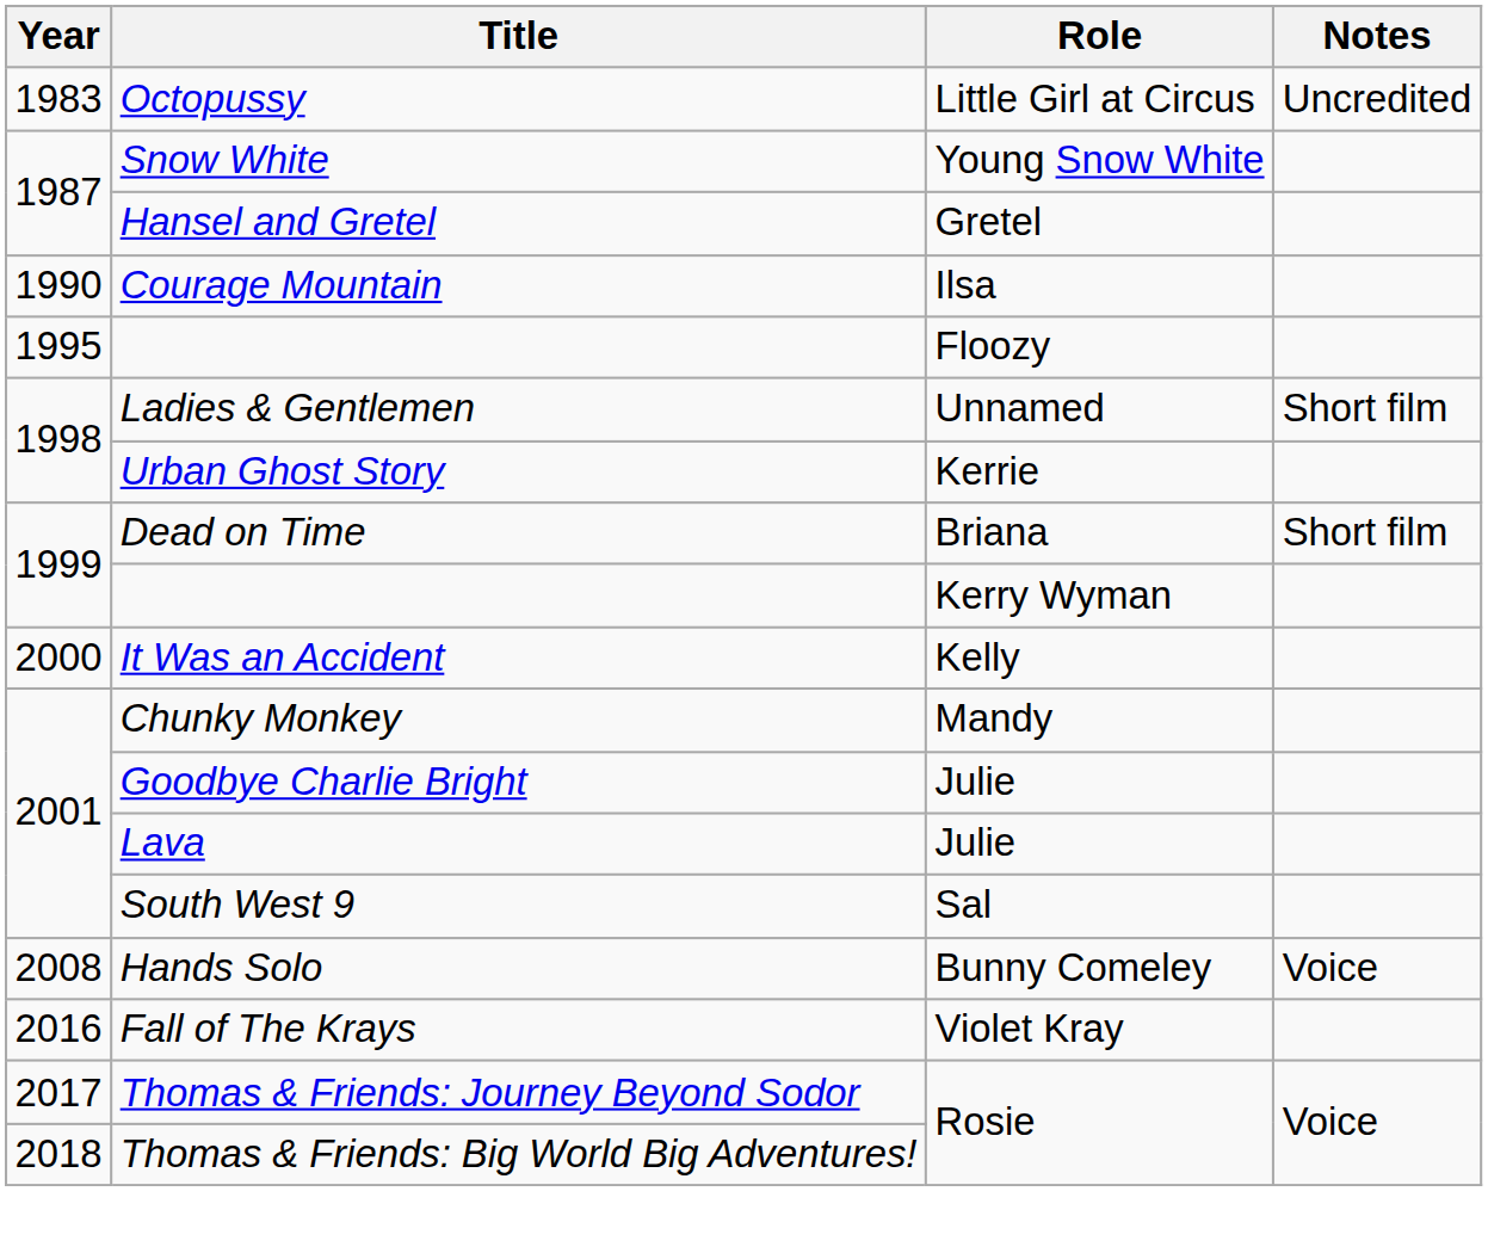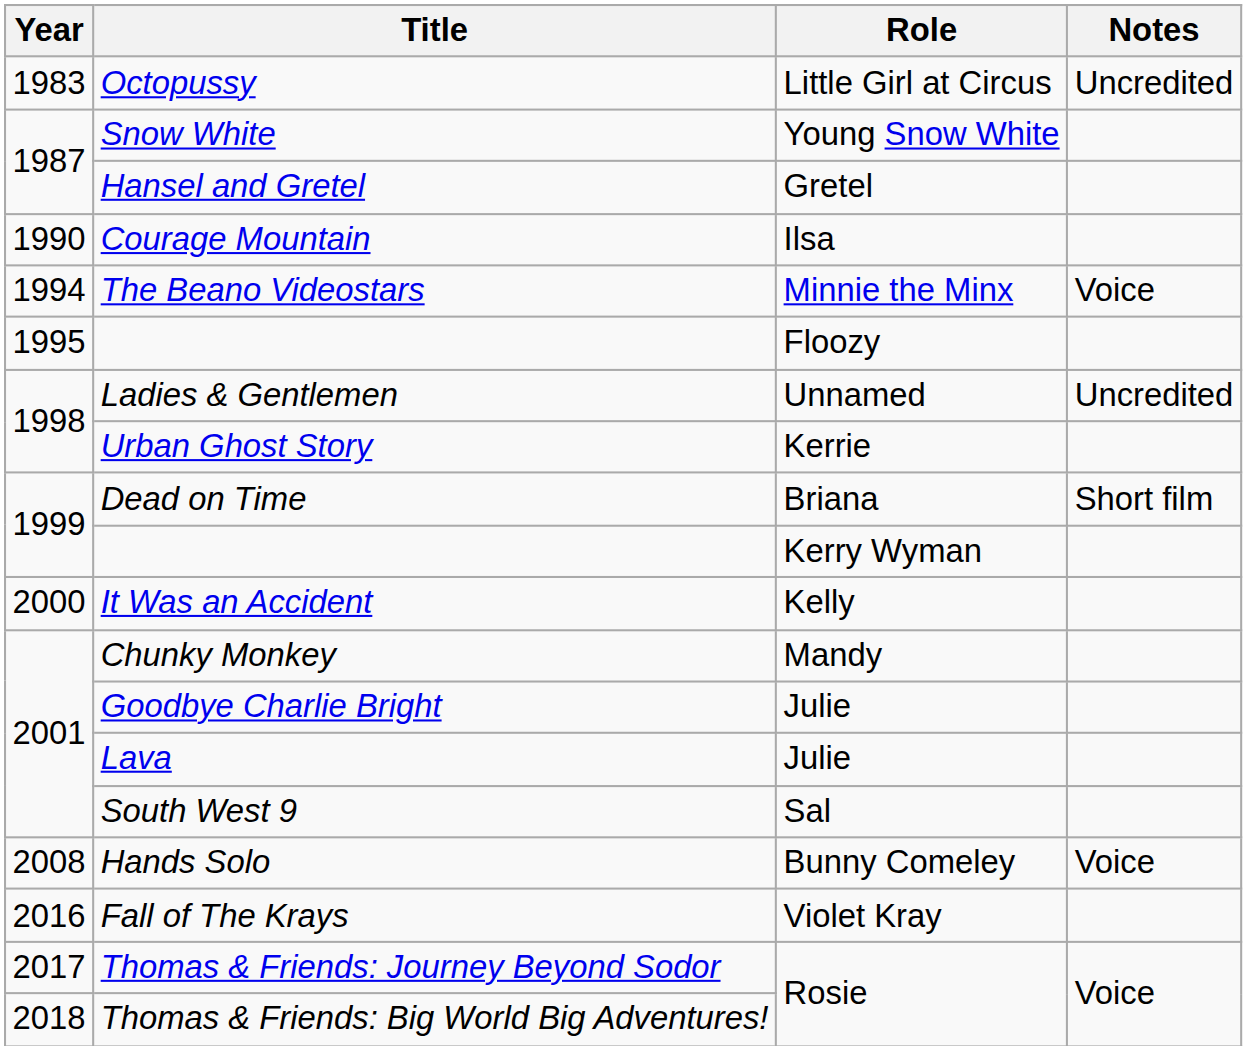 <table class="wikitable sortable">
 <tr>
 <th>Year</th>
 <th>Title</th>
 <th>Role</th>
 <th class="unsortable">Notes</th>
 </tr>
 <tr>
 <td>1983</td>
 <td><em><a href='#'>Octopussy</a></em></td>
 <td>Little Girl at Circus</td>
 <td>Uncredited</td>
 </tr>
 <tr>
 <td rowspan=2>1987</td>
 <td><em><a href='#'>Snow White</a></em></td>
 <td>Young <a href='#'>Snow White</a></td>
 <td></td>
 </tr>
 <tr>
 <td><em><a href='#'>Hansel and Gretel</a></em></td>
 <td>Gretel</td>
 <td></td>
 </tr>
 <tr>
 <td>1990</td>
 <td><em><a href='#'>Courage Mountain</a></em></td>
 <td>Ilsa</td>
 <td></td>
 </tr>
 <tr>
+<td>1994</td>
+<td><em><a href='#'>The Beano Videostars</a></em></td>
+<td><a href='#'>Minnie the Minx</a></td>
+<td>Voice</td>
+</tr>
+<tr>
 <td>1995</td>
 <td><em></em></td>
 <td>Floozy</td>
 <td></td>
 </tr>
 <tr>
 <td rowspan=2>1998</td>
 <td><em>Ladies & Gentlemen</em></td>
 <td>Unnamed</td>
-<td>Short film</td>
+<td>Uncredited</td>
 </tr>
 <tr>
 <td><em><a href='#'>Urban Ghost Story</a></em></td>
 <td>Kerrie</td>
 <td></td>
 </tr>
 <tr>
 <td rowspan=2>1999</td>
 <td><em>Dead on Time</em></td>
 <td>Briana</td>
 <td>Short film</td>
 </tr>
 <tr>
 <td><em></em></td>
 <td>Kerry Wyman</td>
 <td></td>
 </tr>
 <tr>
 <td>2000</td>
 <td><em><a href='#'>It Was an Accident</a></em></td>
 <td>Kelly</td>
 <td></td>
 </tr>
 <tr>
 <td rowspan=4>2001</td>
 <td><em>Chunky Monkey</em></td>
 <td>Mandy</td>
 <td></td>
 </tr>
 <tr>
 <td><em><a href='#'>Goodbye Charlie Bright</a></em></td>
 <td>Julie</td>
 <td></td>
 </tr>
 <tr>
 <td><em><a href='#'>Lava</a></em></td>
 <td>Julie</td>
 <td></td>
 </tr>
 <tr>
 <td><em>South West 9</em></td>
 <td>Sal</td>
 <td></td>
 </tr>
 <tr>
 <td>2008</td>
 <td><em>Hands Solo</em></td>
 <td>Bunny Comeley</td>
 <td>Voice</td>
 </tr>
 <tr>
 <td>2016</td>
 <td><em>Fall of The Krays</em></td>
 <td>Violet Kray</td>
 <td></td>
 </tr>
 <tr>
 <td>2017</td>
 <td><em><a href='#'>Thomas & Friends: Journey Beyond Sodor</a></em></td>
 <td rowspan=2>Rosie</td>
 <td rowspan=2>Voice</td>
 </tr>
 <tr>
 <td>2018</td>
 <td><em>Thomas & Friends: Big World Big Adventures!</em></td>
 </tr>
 </table>
